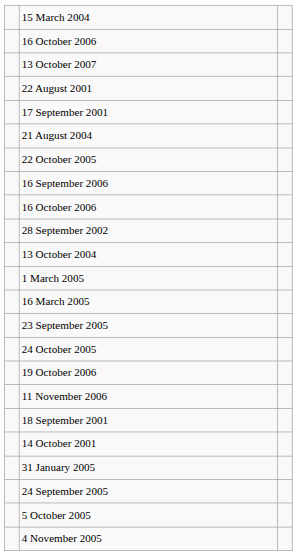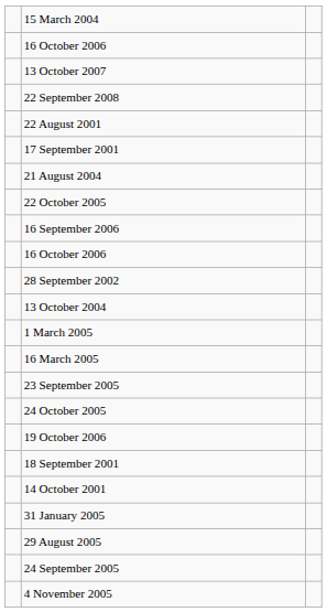 <table class="wikitable" style="font-size: 89%; float: left; width: 26em; margin-right: 1em; height: 700px">
 <tr>
 <td></td>
 <td>15 March 2004</td>
 <td></td>
 </tr>
 <tr>
 <td></td>
 <td>16 October 2006</td>
 <td></td>
 </tr>
 <tr>
 <td></td>
 <td>13 October 2007</td>
+<td></td>
+</tr>
+<tr>
+<td></td>
+<td>22 September 2008</td>
 <td></td>
 </tr>
 <tr>
 <td></td>
 <td>22 August 2001</td>
 <td></td>
 </tr>
 <tr>
 <td></td>
 <td>17 September 2001</td>
 <td></td>
 </tr>
 <tr>
 <td></td>
 <td>21 August 2004</td>
 <td></td>
 </tr>
 <tr>
 <td></td>
 <td>22 October 2005</td>
 <td></td>
 </tr>
 <tr>
 <td></td>
 <td>16 September 2006</td>
 <td></td>
 </tr>
 <tr>
 <td></td>
 <td>16 October 2006</td>
 <td></td>
 </tr>
 <tr>
 <td></td>
 <td>28 September 2002</td>
 <td></td>
 </tr>
 <tr>
 <td></td>
 <td>13 October 2004</td>
 <td></td>
 </tr>
 <tr>
 <td></td>
 <td>1 March 2005</td>
 <td></td>
 </tr>
 <tr>
 <td></td>
 <td>16 March 2005</td>
 <td></td>
 </tr>
 <tr>
 <td></td>
 <td>23 September 2005</td>
 <td></td>
 </tr>
 <tr>
 <td></td>
 <td>24 October 2005</td>
 <td></td>
 </tr>
 <tr>
 <td></td>
 <td>19 October 2006</td>
 <td></td>
 </tr>
 <tr>
 <td></td>
-<td>11 November 2006</td>
-<td></td>
-</tr>
-<tr>
-<td></td>
 <td>18 September 2001</td>
 <td></td>
 </tr>
 <tr>
 <td></td>
 <td>14 October 2001</td>
 <td></td>
 </tr>
 <tr>
 <td></td>
 <td>31 January 2005</td>
 <td></td>
 </tr>
 <tr>
 <td></td>
-<td>24 September 2005</td>
+<td>29 August 2005</td>
 <td></td>
 </tr>
 <tr>
 <td></td>
-<td>5 October 2005</td>
+<td>24 September 2005</td>
 <td></td>
 </tr>
 <tr>
 <td></td>
 <td>4 November 2005</td>
 <td></td>
 </tr>
 </table>
